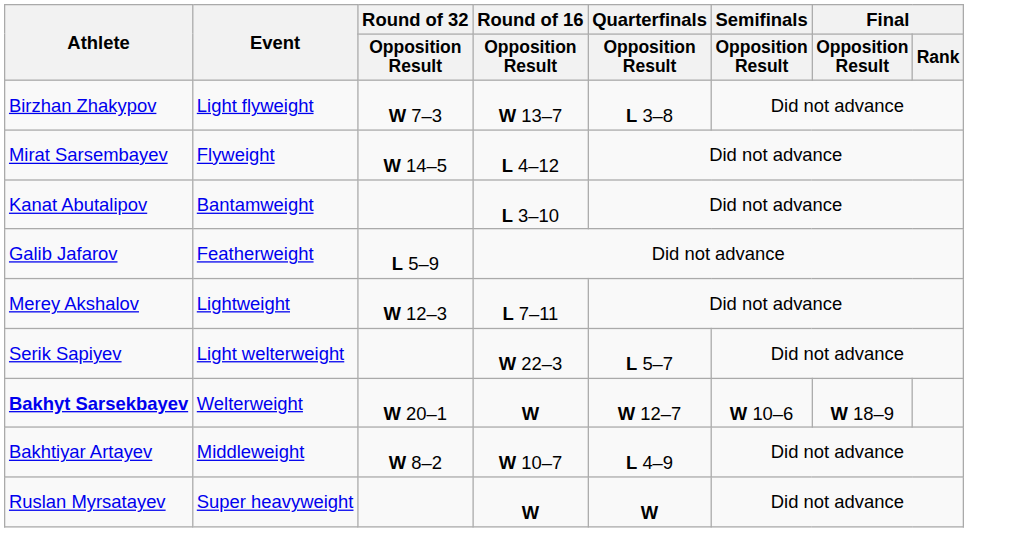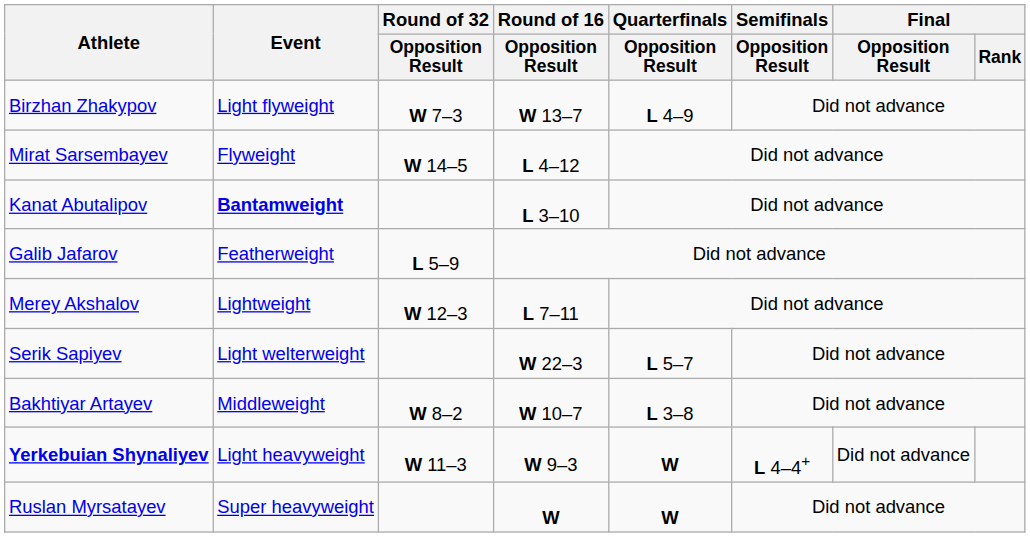 <table class="wikitable" style="font-size:90%">
 <tr>
 <th rowspan="2">Athlete</th>
 <th rowspan="2">Event</th>
 <th>Round of 32</th>
 <th>Round of 16</th>
 <th>Quarterfinals</th>
 <th>Semifinals</th>
 <th colspan=2>Final</th>
 </tr>
 <tr style="font-size:95%">
 <th>Opposition<br>Result</th>
 <th>Opposition<br>Result</th>
 <th>Opposition<br>Result</th>
 <th>Opposition<br>Result</th>
 <th>Opposition<br>Result</th>
 <th>Rank</th>
 </tr>
 <tr align=center>
 <td align=left><a href='#'>Birzhan Zhakypov</a></td>
 <td align=left><a href='#'>Light flyweight</a></td>
 <td><br><strong>W</strong> 7–3</td>
 <td><br><strong>W</strong> 13–7</td>
-<td><br><strong>L</strong> 3–8</td>
+<td><br><strong>L</strong> 4–9</td>
 <td colspan=3>Did not advance</td>
 </tr>
 <tr align=center>
 <td align=left><a href='#'>Mirat Sarsembayev</a></td>
 <td align=left><a href='#'>Flyweight</a></td>
 <td><br><strong>W</strong> 14–5</td>
 <td><br><strong>L</strong> 4–12</td>
 <td colspan=4>Did not advance</td>
 </tr>
 <tr align=center>
 <td align=left><a href='#'>Kanat Abutalipov</a></td>
-<td align=left><a href='#'>Bantamweight</a></td>
+<td align=left><strong><a href='#'>Bantamweight</a></strong></td>
 <td></td>
 <td><br><strong>L</strong> 3–10</td>
 <td colspan=4>Did not advance</td>
 </tr>
 <tr align=center>
 <td align=left><a href='#'>Galib Jafarov</a></td>
 <td align=left><a href='#'>Featherweight</a></td>
 <td><br><strong>L</strong> 5–9</td>
 <td colspan=5>Did not advance</td>
 </tr>
 <tr align=center>
 <td align=left><a href='#'>Merey Akshalov</a></td>
 <td align=left><a href='#'>Lightweight</a></td>
 <td><br><strong>W</strong> 12–3</td>
 <td><br><strong>L</strong> 7–11</td>
 <td colspan=4>Did not advance</td>
 </tr>
 <tr align=center>
 <td align=left><a href='#'>Serik Sapiyev</a></td>
 <td align=left><a href='#'>Light welterweight</a></td>
 <td></td>
 <td><br><strong>W</strong> 22–3</td>
 <td><br><strong>L</strong> 5–7</td>
 <td colspan=3>Did not advance</td>
 </tr>
 <tr align=center>
-<td align=left><strong><a href='#'>Bakhyt Sarsekbayev</a></strong></td>
-<td align=left><a href='#'>Welterweight</a></td>
-<td><br><strong>W</strong> 20–1</td>
-<td><br><strong>W</strong> </td>
-<td><br><strong>W</strong> 12–7</td>
-<td><br><strong>W</strong> 10–6</td>
-<td><br><strong>W</strong> 18–9</td>
-<td></td>
-</tr>
-<tr align=center>
 <td align=left><a href='#'>Bakhtiyar Artayev</a></td>
 <td align=left><a href='#'>Middleweight</a></td>
 <td><br><strong>W</strong> 8–2</td>
 <td><br><strong>W</strong> 10–7</td>
-<td><br><strong>L</strong> 4–9</td>
+<td><br><strong>L</strong> 3–8</td>
 <td colspan=3>Did not advance</td>
+</tr>
+<tr align=center>
+<td align=left><strong><a href='#'>Yerkebuian Shynaliyev</a></strong></td>
+<td align=left><a href='#'>Light heavyweight</a></td>
+<td><br><strong>W</strong> 11–3</td>
+<td><br><strong>W</strong> 9–3</td>
+<td><br><strong>W</strong> </td>
+<td><br><strong>L</strong> 4–4<sup>+</sup></td>
+<td>Did not advance</td>
+<td></td>
 </tr>
 <tr align=center>
 <td align=left><a href='#'>Ruslan Myrsatayev</a></td>
 <td align=left><a href='#'>Super heavyweight</a></td>
 <td></td>
 <td><br><strong>W</strong> </td>
 <td><br><strong>W</strong> </td>
 <td colspan=3>Did not advance</td>
 </tr>
 </table>
